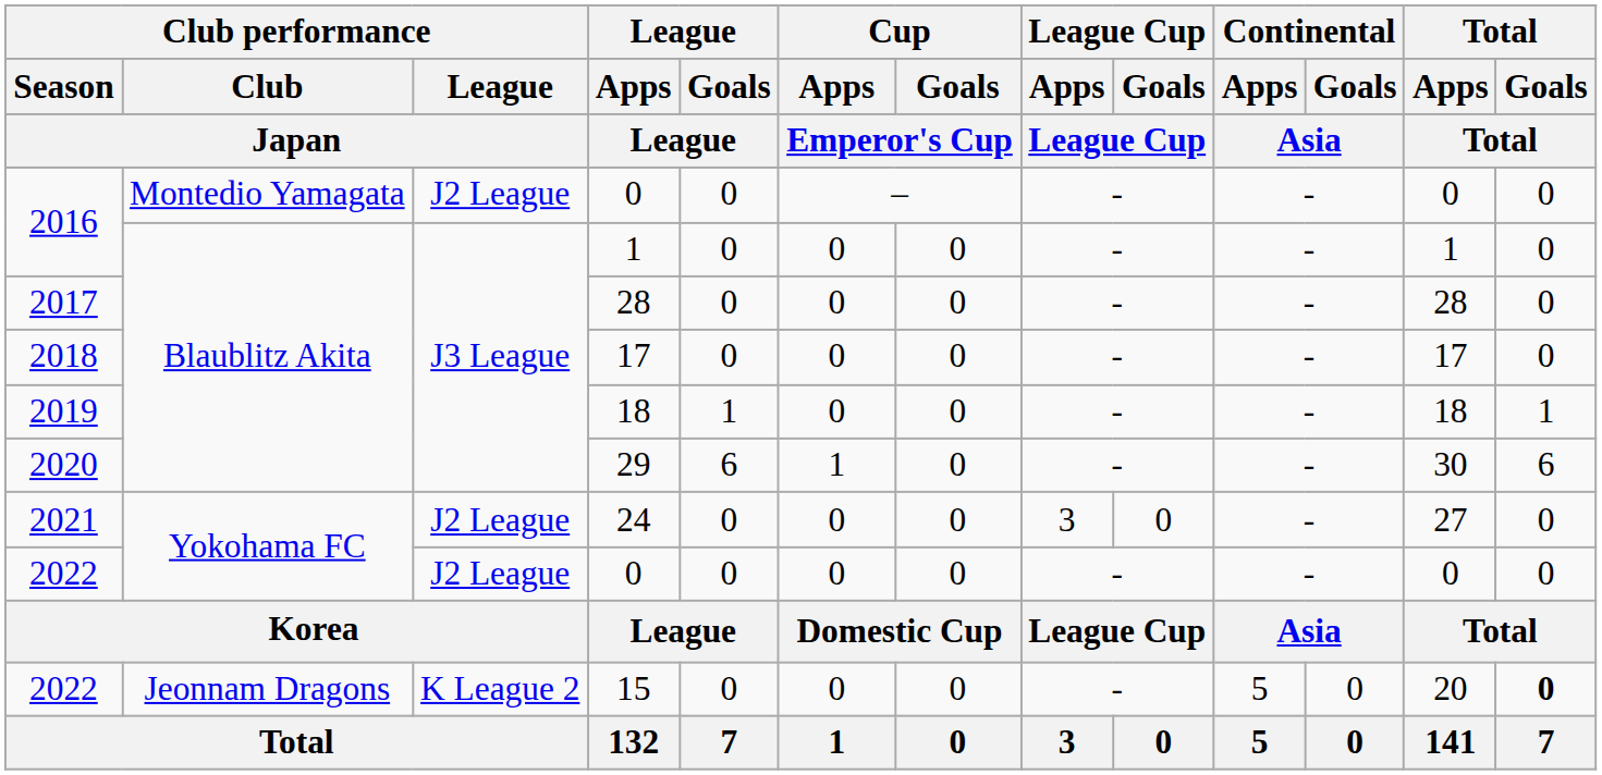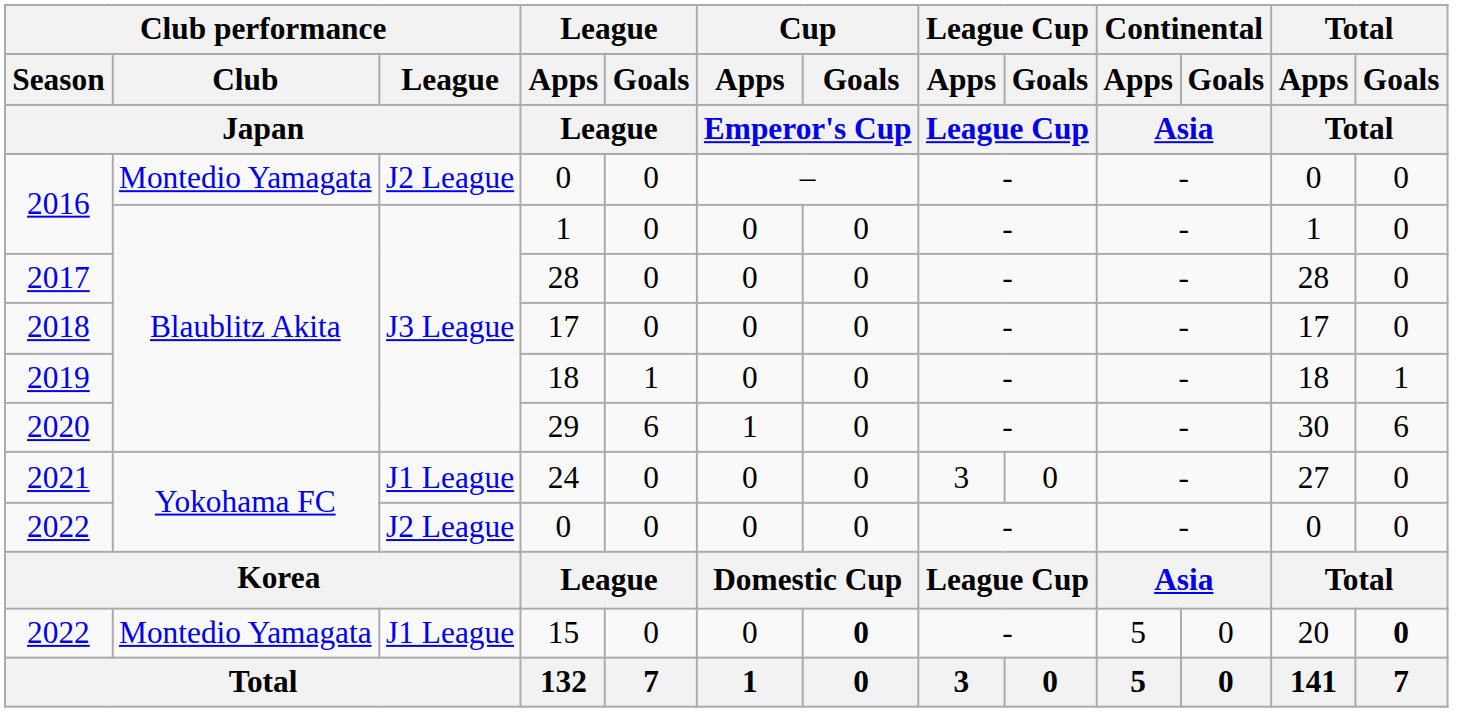 <table class="wikitable" style="text-align:center;">
 <tr>
 <th colspan=3>Club performance</th>
 <th colspan=2>League</th>
 <th colspan=2>Cup</th>
 <th colspan=2>League Cup</th>
 <th colspan=2>Continental</th>
 <th colspan=2>Total</th>
 </tr>
 <tr>
 <th>Season</th>
 <th>Club</th>
 <th>League</th>
 <th>Apps</th>
 <th>Goals</th>
 <th>Apps</th>
 <th>Goals</th>
 <th>Apps</th>
 <th>Goals</th>
 <th>Apps</th>
 <th>Goals</th>
 <th>Apps</th>
 <th>Goals</th>
 </tr>
 <tr>
 <th colspan=3>Japan</th>
 <th colspan=2>League</th>
 <th colspan=2><a href='#'>Emperor's Cup</a></th>
 <th colspan=2><a href='#'>League Cup</a></th>
 <th colspan=2><a href='#'>Asia</a></th>
 <th colspan=2>Total</th>
 </tr>
 <tr>
 <td rowspan="2"><a href='#'>2016</a></td>
 <td><a href='#'>Montedio Yamagata</a></td>
 <td><a href='#'>J2 League</a></td>
 <td>0</td>
 <td>0</td>
 <td colspan="2">–</td>
 <td colspan=2>-</td>
 <td colspan=2>-</td>
 <td>0</td>
 <td>0</td>
 </tr>
 <tr>
 <td rowspan="5"><a href='#'>Blaublitz Akita</a></td>
 <td rowspan="5"><a href='#'>J3 League</a></td>
 <td>1</td>
 <td>0</td>
 <td>0</td>
 <td>0</td>
 <td colspan=2>-</td>
 <td colspan=2>-</td>
 <td>1</td>
 <td>0</td>
 </tr>
 <tr>
 <td><a href='#'>2017</a></td>
 <td>28</td>
 <td>0</td>
 <td>0</td>
 <td>0</td>
 <td colspan=2>-</td>
 <td colspan=2>-</td>
 <td>28</td>
 <td>0</td>
 </tr>
 <tr>
 <td><a href='#'>2018</a></td>
 <td>17</td>
 <td>0</td>
 <td>0</td>
 <td>0</td>
 <td colspan=2>-</td>
 <td colspan=2>-</td>
 <td>17</td>
 <td>0</td>
 </tr>
 <tr>
 <td><a href='#'>2019</a></td>
 <td>18</td>
 <td>1</td>
 <td>0</td>
 <td>0</td>
 <td colspan=2>-</td>
 <td colspan=2>-</td>
 <td>18</td>
 <td>1</td>
 </tr>
 <tr>
 <td><a href='#'>2020</a></td>
 <td>29</td>
 <td>6</td>
 <td>1</td>
 <td>0</td>
 <td colspan=2>-</td>
 <td colspan=2>-</td>
 <td>30</td>
 <td>6</td>
 </tr>
 <tr>
 <td><a href='#'>2021</a></td>
 <td rowspan="2"><a href='#'>Yokohama FC</a></td>
-<td rowspan="1"><a href='#'>J2 League</a></td>
+<td rowspan="1"><a href='#'>J1 League</a></td>
 <td>24</td>
 <td>0</td>
 <td>0</td>
 <td>0</td>
 <td>3</td>
 <td>0</td>
 <td colspan=2>-</td>
 <td>27</td>
 <td>0</td>
 </tr>
 <tr>
 <td><a href='#'>2022</a></td>
 <td rowspan="1"><a href='#'>J2 League</a></td>
 <td>0</td>
 <td>0</td>
 <td>0</td>
 <td>0</td>
 <td colspan=2>-</td>
 <td colspan=2>-</td>
 <td>0</td>
 <td>0</td>
 </tr>
 <tr>
 <th colspan=3>　Korea</th>
 <th colspan=2>League</th>
 <th colspan=2>Domestic Cup</th>
 <th colspan=2>League Cup</th>
 <th colspan=2><a href='#'>Asia</a></th>
 <th colspan=2>Total</th>
 </tr>
 <tr>
 <td><a href='#'>2022</a></td>
-<td><a href='#'>Jeonnam Dragons</a></td>
-<td rowspan="1"><a href='#'>K League 2</a></td>
+<td><a href='#'>Montedio Yamagata</a></td>
+<td rowspan="1"><a href='#'>J1 League</a></td>
 <td>15</td>
 <td>0</td>
 <td>0</td>
-<td>0</td>
+<td><strong>0</strong></td>
 <td colspan=2>-</td>
 <td>5</td>
 <td>0</td>
 <td>20</td>
 <td><strong>0</strong></td>
 </tr>
 <tr>
 <th colspan=3>Total</th>
 <th>132</th>
 <th>7</th>
 <th>1</th>
 <th>0</th>
 <th>3</th>
 <th>0</th>
 <th>5</th>
 <th>0</th>
 <th>141</th>
 <th>7</th>
 </tr>
 </table>
